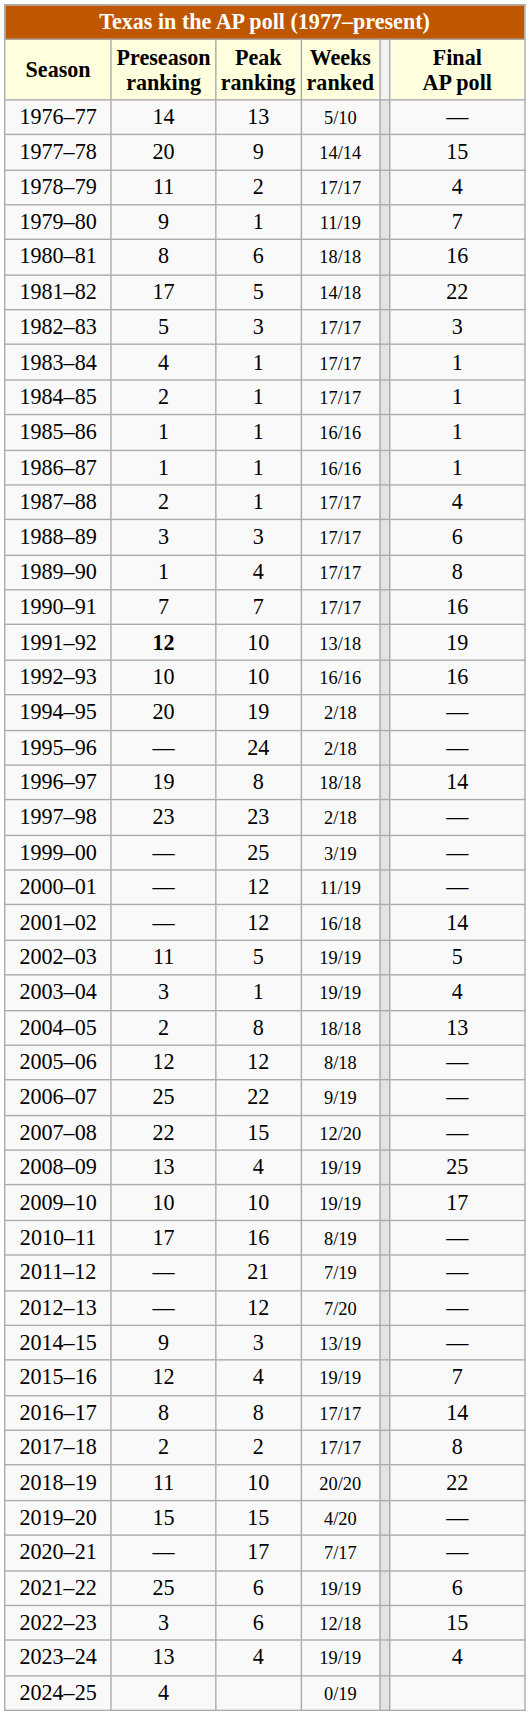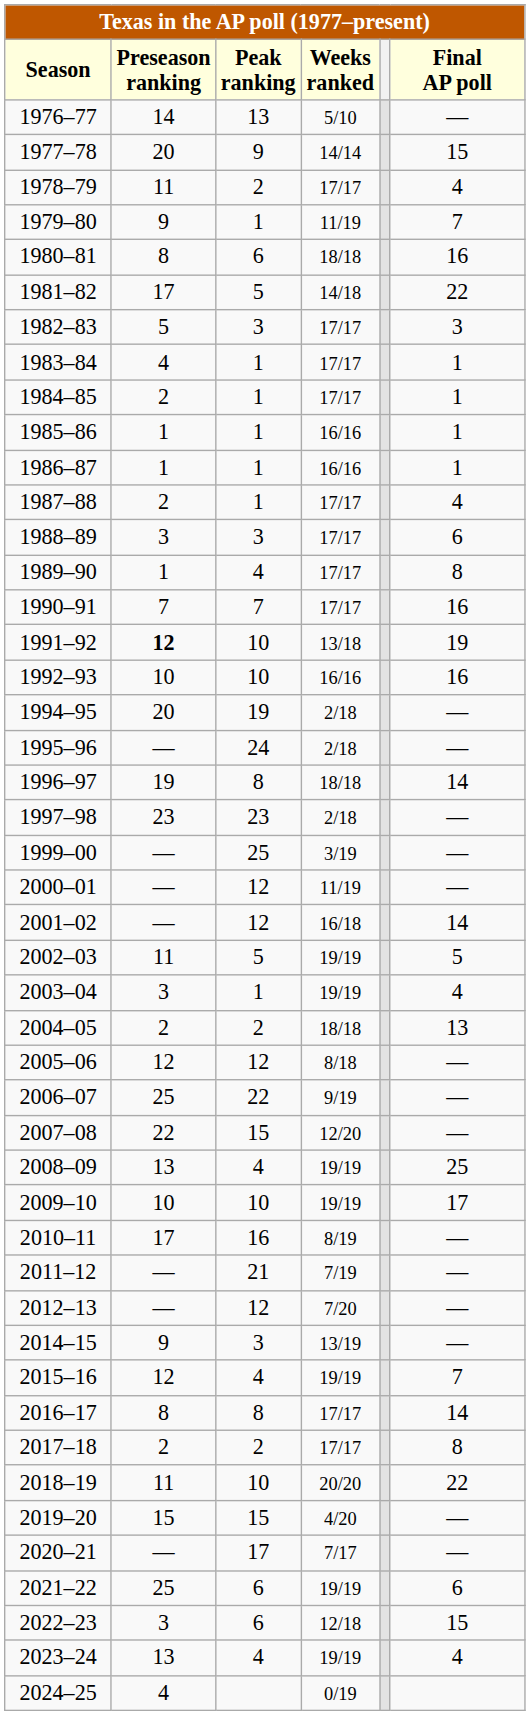 <table class="wikitable" style="text-align:center">
 <tr>
 <td colspan="6" style= "background: #BF5700; color:white"><strong>Texas in the AP poll (1977–present)</strong></td>
 </tr>
 <tr>
 <th style="width:70px; background: #ffffdd;">Season</th>
 <th style="width:60px; background: #ffffdd;">Preseason<br>ranking</th>
 <th style="width:50px; background: #ffffdd;">Peak<br>ranking</th>
 <th style="width:50px; background: #ffffdd;">Weeks<br>ranked</th>
 <th></th>
 <th style="width:90px; background: #ffffdd;">Final<br>AP poll</th>
 </tr>
 <tr>
 <td>1976–77</td>
 <td>14</td>
 <td>13</td>
 <td><small>5/10</small></td>
 <td style="background: #e3e3e3;"></td>
 <td>—</td>
 </tr>
 <tr>
 <td>1977–78</td>
 <td>20</td>
 <td>9</td>
 <td><small>14/14</small></td>
 <td style="background: #e3e3e3;"></td>
 <td>15</td>
 </tr>
 <tr>
 <td>1978–79</td>
 <td>11</td>
 <td>2</td>
 <td><small>17/17</small></td>
 <td style="background: #e3e3e3;"></td>
 <td>4</td>
 </tr>
 <tr>
 <td>1979–80</td>
 <td>9</td>
 <td>1</td>
 <td><small>11/19</small></td>
 <td style="background: #e3e3e3;"></td>
 <td>7</td>
 </tr>
 <tr>
 <td>1980–81</td>
 <td>8</td>
 <td>6</td>
 <td><small>18/18</small></td>
 <td style="background: #e3e3e3;"></td>
 <td>16</td>
 </tr>
 <tr>
 <td>1981–82</td>
 <td>17</td>
 <td>5</td>
 <td><small>14/18</small></td>
 <td style="background: #e3e3e3;"></td>
 <td>22</td>
 </tr>
 <tr>
 <td>1982–83</td>
 <td>5</td>
 <td>3</td>
 <td><small>17/17</small></td>
 <td style="background: #e3e3e3;"></td>
 <td>3</td>
 </tr>
 <tr>
 <td>1983–84</td>
 <td>4</td>
 <td>1</td>
 <td><small>17/17</small></td>
 <td style="background: #e3e3e3;"></td>
 <td>1</td>
 </tr>
 <tr>
 <td>1984–85</td>
 <td>2</td>
 <td>1</td>
 <td><small>17/17</small></td>
 <td style="background: #e3e3e3;"></td>
 <td>1</td>
 </tr>
 <tr>
 <td>1985–86</td>
 <td>1</td>
 <td>1</td>
 <td><small>16/16</small></td>
 <td style="background: #e3e3e3;"></td>
 <td>1</td>
 </tr>
 <tr>
 <td>1986–87</td>
 <td>1</td>
 <td>1</td>
 <td><small>16/16</small></td>
 <td style="background: #e3e3e3;"></td>
 <td>1</td>
 </tr>
 <tr>
 <td>1987–88</td>
 <td>2</td>
 <td>1</td>
 <td><small>17/17</small></td>
 <td style="background: #e3e3e3;"></td>
 <td>4</td>
 </tr>
 <tr>
 <td>1988–89</td>
 <td>3</td>
 <td>3</td>
 <td><small>17/17</small></td>
 <td style="background: #e3e3e3;"></td>
 <td>6</td>
 </tr>
 <tr>
 <td>1989–90</td>
 <td>1</td>
 <td>4</td>
 <td><small>17/17</small></td>
 <td style="background: #e3e3e3;"></td>
 <td>8</td>
 </tr>
 <tr>
 <td>1990–91</td>
 <td>7</td>
 <td>7</td>
 <td><small>17/17</small></td>
 <td style="background: #e3e3e3;"></td>
 <td>16</td>
 </tr>
 <tr>
 <td>1991–92</td>
 <td><strong>12</strong></td>
 <td>10</td>
 <td><small>13/18</small></td>
 <td style="background: #e3e3e3;"></td>
 <td>19</td>
 </tr>
 <tr>
 <td>1992–93</td>
 <td>10</td>
 <td>10</td>
 <td><small>16/16</small></td>
 <td style="background: #e3e3e3;"></td>
 <td>16</td>
 </tr>
 <tr>
 <td>1994–95</td>
 <td>20</td>
 <td>19</td>
 <td><small>2/18</small></td>
 <td style="background: #e3e3e3;"></td>
 <td>—</td>
 </tr>
 <tr>
 <td>1995–96</td>
 <td>—</td>
 <td>24</td>
 <td><small>2/18</small></td>
 <td style="background: #e3e3e3;"></td>
 <td>—</td>
 </tr>
 <tr>
 <td>1996–97</td>
 <td>19</td>
 <td>8</td>
 <td><small>18/18</small></td>
 <td style="background: #e3e3e3;"></td>
 <td>14</td>
 </tr>
 <tr>
 <td>1997–98</td>
 <td>23</td>
 <td>23</td>
 <td><small>2/18</small></td>
 <td style="background: #e3e3e3;"></td>
 <td>—</td>
 </tr>
 <tr>
 <td>1999–00</td>
 <td>—</td>
 <td>25</td>
 <td><small>3/19</small></td>
 <td style="background: #e3e3e3;"></td>
 <td>—</td>
 </tr>
 <tr>
 <td>2000–01</td>
 <td>—</td>
 <td>12</td>
 <td><small>11/19</small></td>
 <td style="background: #e3e3e3;"></td>
 <td>—</td>
 </tr>
 <tr>
 <td>2001–02</td>
 <td>—</td>
 <td>12</td>
 <td><small>16/18</small></td>
 <td style="background: #e3e3e3;"></td>
 <td>14</td>
 </tr>
 <tr>
 <td>2002–03</td>
 <td>11</td>
 <td>5</td>
 <td><small>19/19</small></td>
 <td style="background: #e3e3e3;"></td>
 <td>5</td>
 </tr>
 <tr>
 <td>2003–04</td>
 <td>3</td>
 <td>1</td>
 <td><small>19/19</small></td>
 <td style="background: #e3e3e3;"></td>
 <td>4</td>
 </tr>
 <tr>
 <td>2004–05</td>
 <td>2</td>
-<td>8</td>
+<td>2</td>
 <td><small>18/18</small></td>
 <td style="background: #e3e3e3;"></td>
 <td>13</td>
 </tr>
 <tr>
 <td>2005–06</td>
 <td>12</td>
 <td>12</td>
 <td><small>8/18</small></td>
 <td style="background: #e3e3e3;"></td>
 <td>—</td>
 </tr>
 <tr>
 <td>2006–07</td>
 <td>25</td>
 <td>22</td>
 <td><small>9/19</small></td>
 <td style="background: #e3e3e3;"></td>
 <td>—</td>
 </tr>
 <tr>
 <td>2007–08</td>
 <td>22</td>
 <td>15</td>
 <td><small>12/20</small></td>
 <td style="background: #e3e3e3;"></td>
 <td>—</td>
 </tr>
 <tr>
 <td>2008–09</td>
 <td>13</td>
 <td>4</td>
 <td><small>19/19</small></td>
 <td style="background: #e3e3e3;"></td>
 <td>25</td>
 </tr>
 <tr>
 <td>2009–10</td>
 <td>10</td>
 <td>10</td>
 <td><small>19/19</small></td>
 <td style="background: #e3e3e3;"></td>
 <td>17</td>
 </tr>
 <tr>
 <td>2010–11</td>
 <td>17</td>
 <td>16</td>
 <td><small>8/19</small></td>
 <td style="background: #e3e3e3;"></td>
 <td>—</td>
 </tr>
 <tr>
 <td>2011–12</td>
 <td>—</td>
 <td>21</td>
 <td><small>7/19</small></td>
 <td style="background: #e3e3e3;"></td>
 <td>—</td>
 </tr>
 <tr>
 <td>2012–13</td>
 <td>—</td>
 <td>12</td>
 <td><small>7/20</small></td>
 <td style="background: #e3e3e3;"></td>
 <td>—</td>
 </tr>
 <tr>
 <td>2014–15</td>
 <td>9</td>
 <td>3</td>
 <td><small>13/19</small></td>
 <td style="background: #e3e3e3;"></td>
 <td>—</td>
 </tr>
 <tr>
 <td>2015–16</td>
 <td>12</td>
 <td>4</td>
 <td><small>19/19</small></td>
 <td style="background: #e3e3e3;"></td>
 <td>7</td>
 </tr>
 <tr>
 <td>2016–17</td>
 <td>8</td>
 <td>8</td>
 <td><small>17/17</small></td>
 <td style="background: #e3e3e3;"></td>
 <td>14</td>
 </tr>
 <tr>
 <td>2017–18</td>
 <td>2</td>
 <td>2</td>
 <td><small>17/17</small></td>
 <td style="background: #e3e3e3;"></td>
 <td>8</td>
 </tr>
 <tr>
 <td>2018–19</td>
 <td>11</td>
 <td>10</td>
 <td><small>20/20</small></td>
 <td style="background: #e3e3e3;"></td>
 <td>22</td>
 </tr>
 <tr>
 <td>2019–20</td>
 <td>15</td>
 <td>15</td>
 <td><small>4/20</small></td>
 <td style="background: #e3e3e3;"></td>
 <td>—</td>
 </tr>
 <tr>
 <td>2020–21</td>
 <td>—</td>
 <td>17</td>
 <td><small>7/17</small></td>
 <td style="background: #e3e3e3;"></td>
 <td>—</td>
 </tr>
 <tr>
 <td>2021–22</td>
 <td>25</td>
 <td>6</td>
 <td><small>19/19</small></td>
 <td style="background: #e3e3e3;"></td>
 <td>6</td>
 </tr>
 <tr>
 <td>2022–23</td>
 <td>3</td>
 <td>6</td>
 <td><small>12/18</small></td>
 <td style="background: #e3e3e3;"></td>
 <td>15</td>
 </tr>
 <tr>
 <td>2023–24</td>
 <td>13</td>
 <td>4</td>
 <td><small>19/19</small></td>
 <td style="background: #e3e3e3;"></td>
 <td>4</td>
 </tr>
 <tr>
 <td>2024–25</td>
 <td>4</td>
 <td></td>
 <td><small>0/19</small></td>
 <td style="background: #e3e3e3;"></td>
 <td></td>
 </tr>
 </table>
